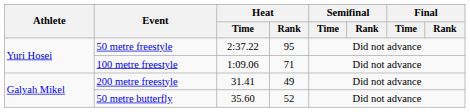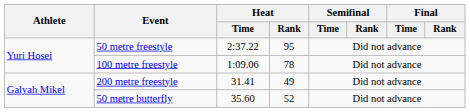 <table class="wikitable" style="text-align:center; font-size:90%; width:50%;">
 <tr>
 <th rowspan="2">Athlete</th>
 <th rowspan="2">Event</th>
 <th colspan="2">Heat</th>
 <th colspan="2">Semifinal</th>
 <th colspan="2">Final</th>
 </tr>
 <tr style="font-size:95%">
 <th>Time</th>
 <th>Rank</th>
 <th>Time</th>
 <th>Rank</th>
 <th>Time</th>
 <th>Rank</th>
 </tr>
 <tr>
 <td align=left rowspan=2><a href='#'>Yuri Hosei</a></td>
 <td align=left><a href='#'>50 metre freestyle</a></td>
 <td>2:37.22</td>
 <td>95</td>
 <td colspan="4">Did not advance</td>
 </tr>
 <tr>
 <td align=left><a href='#'>100 metre freestyle</a></td>
 <td>1:09.06</td>
-<td>71</td>
+<td>78</td>
 <td colspan="4">Did not advance</td>
 </tr>
 <tr>
 <td align=left rowspan=2><a href='#'>Galyah Mikel</a></td>
 <td align=left><a href='#'>200 metre freestyle</a></td>
 <td>31.41</td>
 <td>49</td>
 <td colspan="4">Did not advance</td>
 </tr>
 <tr>
 <td align=left><a href='#'>50 metre butterfly</a></td>
 <td>35.60</td>
 <td>52</td>
 <td colspan="4">Did not advance</td>
 </tr>
 </table>
